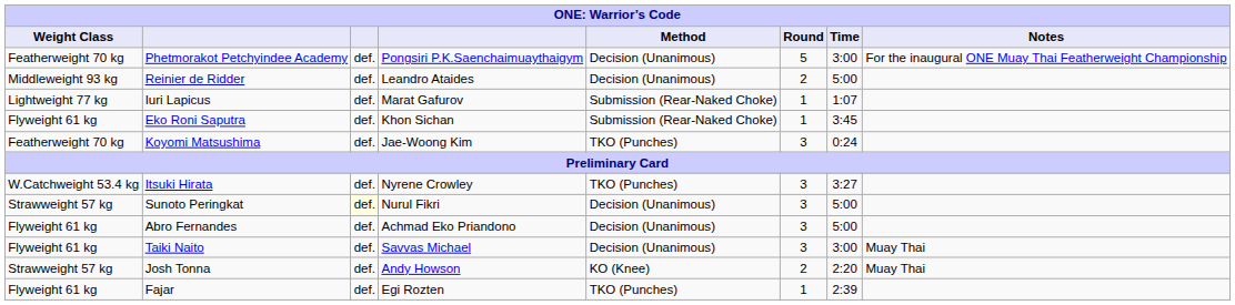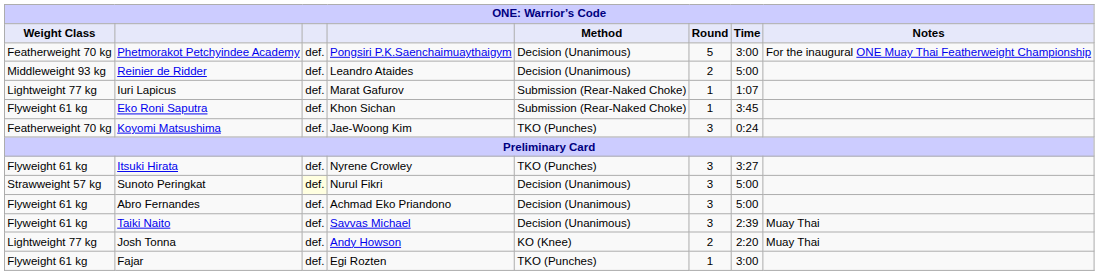 <table class="wikitable" style="font-size: 75%;">
 <tr>
 <th colspan="8" style="background-color: #ccf; color: #000080; text-align: center;"><strong>ONE: Warrior’s Code</strong></th>
 </tr>
 <tr>
 <th colspan="1" style="background-color: #E6E8FA; color: #000000; text-align: center;">Weight Class</th>
 <th colspan="1" style="background-color: #E6E8FA; color: #000000; text-align: center;"></th>
 <th colspan="1" style="background-color: #E6E8FA; color: #000000; text-align: center;"></th>
 <th colspan="1" style="background-color: #E6E8FA; color: #000000; text-align: center;"></th>
 <th colspan="1" style="background-color: #E6E8FA; color: #000000; text-align: center;">Method</th>
 <th colspan="1" style="background-color: #E6E8FA; color: #000000; text-align: center;">Round</th>
 <th colspan="1" style="background-color: #E6E8FA; color: #000000; text-align: center;">Time</th>
 <th colspan="1" style="background-color: #E6E8FA; color: #000000; text-align: center;">Notes</th>
 </tr>
 <tr>
 <td>Featherweight 70 kg</td>
 <td> <a href='#'>Phetmorakot Petchyindee Academy</a></td>
 <td>def.</td>
 <td> <a href='#'>Pongsiri P.K.Saenchaimuaythaigym</a></td>
 <td>Decision (Unanimous)</td>
 <td align=center>5</td>
 <td align=center>3:00</td>
 <td>For the inaugural <a href='#'>ONE Muay Thai Featherweight Championship</a></td>
 </tr>
 <tr>
 <td>Middleweight 93 kg</td>
 <td> <a href='#'>Reinier de Ridder</a></td>
 <td>def.</td>
 <td> Leandro Ataides</td>
 <td>Decision (Unanimous)</td>
 <td align=center>2</td>
 <td align=center>5:00</td>
 <td></td>
 </tr>
 <tr>
 <td>Lightweight 77 kg</td>
 <td> Iuri Lapicus</td>
 <td>def.</td>
 <td> Marat Gafurov</td>
 <td>Submission (Rear-Naked Choke)</td>
 <td align=center>1</td>
 <td align=center>1:07</td>
 <td></td>
 </tr>
 <tr>
 <td>Flyweight 61 kg</td>
 <td> <a href='#'>Eko Roni Saputra</a></td>
 <td>def.</td>
 <td> Khon Sichan</td>
 <td>Submission (Rear-Naked Choke)</td>
 <td align=center>1</td>
 <td align=center>3:45</td>
 <td></td>
 </tr>
 <tr>
 <td>Featherweight 70 kg</td>
 <td> <a href='#'>Koyomi Matsushima</a></td>
 <td>def.</td>
 <td> Jae-Woong Kim</td>
 <td>TKO (Punches)</td>
 <td align=center>3</td>
 <td align=center>0:24</td>
 <td></td>
 </tr>
 <tr>
 <th colspan="8" style="background-color: #ccf; color: #000080; text-align: center;"><strong>Preliminary Card</strong></th>
 </tr>
 <tr>
-<td>W.Catchweight 53.4 kg</td>
+<td>Flyweight 61 kg</td>
 <td> <a href='#'>Itsuki Hirata</a></td>
 <td>def.</td>
 <td> Nyrene Crowley</td>
 <td>TKO (Punches)</td>
 <td align=center>3</td>
 <td align=center>3:27</td>
 <td></td>
 </tr>
 <tr>
 <td>Strawweight 57 kg</td>
 <td> Sunoto Peringkat</td>
 <td style="background: lightyellow;">def.</td>
 <td> Nurul Fikri</td>
 <td>Decision (Unanimous)</td>
 <td align=center>3</td>
 <td align=center>5:00</td>
 <td></td>
 </tr>
 <tr>
 <td>Flyweight 61 kg</td>
 <td> Abro Fernandes</td>
 <td>def.</td>
 <td> Achmad Eko Priandono</td>
 <td>Decision (Unanimous)</td>
 <td align=center>3</td>
 <td align=center>5:00</td>
 <td></td>
 </tr>
 <tr>
 <td>Flyweight 61 kg</td>
 <td> <a href='#'>Taiki Naito</a></td>
 <td>def.</td>
 <td> <a href='#'>Savvas Michael</a></td>
 <td>Decision (Unanimous)</td>
 <td align=center>3</td>
-<td align=center>3:00</td>
+<td align=center>2:39</td>
 <td>Muay Thai</td>
 </tr>
 <tr>
-<td>Strawweight 57 kg</td>
+<td>Lightweight 77 kg</td>
 <td> Josh Tonna</td>
 <td>def.</td>
 <td> <a href='#'>Andy Howson</a></td>
 <td>KO (Knee)</td>
 <td align=center>2</td>
 <td align=center>2:20</td>
 <td>Muay Thai</td>
 </tr>
 <tr>
 <td>Flyweight 61 kg</td>
 <td> Fajar</td>
 <td>def.</td>
 <td> Egi Rozten</td>
 <td>TKO (Punches)</td>
 <td align=center>1</td>
-<td align=center>2:39</td>
+<td align=center>3:00</td>
 <td></td>
 </tr>
 </table>
